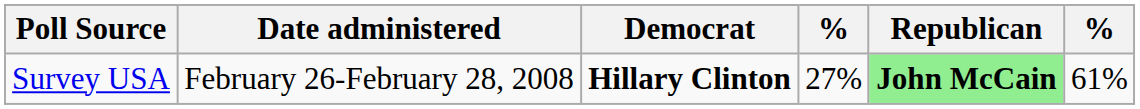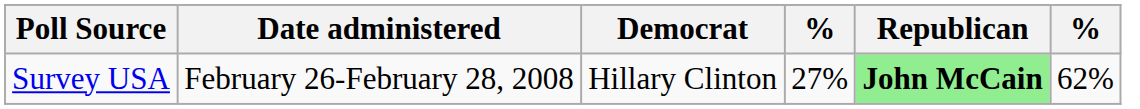 <table class="wikitable">
 <tr valign=bottom>
 <th>Poll Source</th>
 <th>Date administered</th>
 <th>Democrat</th>
 <th>%</th>
 <th>Republican</th>
 <th>%</th>
 </tr>
 <tr>
 <td><a href='#'>Survey USA</a></td>
 <td>February 26-February 28, 2008</td>
-<td><strong>Hillary Clinton</strong></td>
+<td>Hillary Clinton</td>
 <td>27%</td>
 <td style="background: lightgreen;"><strong>John McCain</strong></td>
-<td>61%</td>
+<td>62%</td>
 </tr>
 </table>
